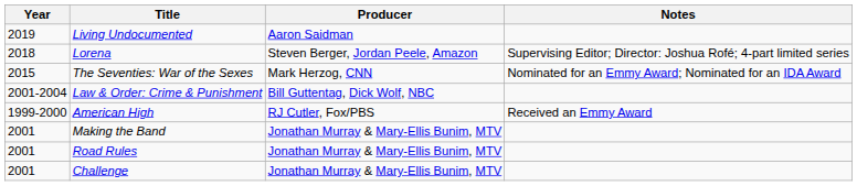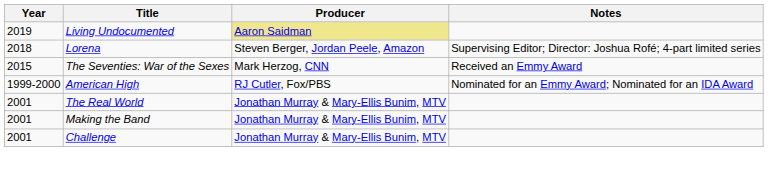 <table class="wikitable">
 <tr>
 <th>Year</th>
 <th>Title</th>
 <th>Producer</th>
 <th>Notes</th>
 </tr>
 <tr>
 <td>2019</td>
 <td><em><a href='#'>Living Undocumented</a></em></td>
-<td><a href='#'>Aaron Saidman</a></td>
+<td style="background: khaki;"><a href='#'>Aaron Saidman</a></td>
 <td></td>
 </tr>
 <tr>
 <td>2018</td>
 <td><em><a href='#'>Lorena</a></em></td>
 <td>Steven Berger, <a href='#'>Jordan Peele</a>, <a href='#'>Amazon</a></td>
 <td>Supervising Editor; Director: Joshua Rofé; 4-part limited series</td>
 </tr>
 <tr>
 <td>2015</td>
 <td><em>The Seventies: War of the Sexes</em></td>
 <td>Mark Herzog, <a href='#'>CNN</a></td>
-<td>Nominated for an <a href='#'>Emmy Award</a>; Nominated for an <a href='#'>IDA Award</a></td>
-</tr>
-<tr>
-<td>2001-2004</td>
-<td><a href='#'><em>Law & Order: Crime & Punishment</em></a></td>
-<td><a href='#'>Bill Guttentag</a>, <a href='#'>Dick Wolf</a>, <a href='#'>NBC</a></td>
-<td></td>
+<td>Received an <a href='#'>Emmy Award</a></td>
 </tr>
 <tr>
 <td>1999-2000</td>
 <td><a href='#'><em>American High</em></a></td>
 <td><a href='#'>RJ Cutler</a>, Fox/PBS</td>
-<td>Received an <a href='#'>Emmy Award</a></td>
+<td>Nominated for an <a href='#'>Emmy Award</a>; Nominated for an <a href='#'>IDA Award</a></td>
 </tr>
 <tr>
 <td>2001</td>
-<td><em>Making the Band</em></td>
+<td><em><a href='#'>The Real World</a></em></td>
 <td><a href='#'>Jonathan Murray</a> & <a href='#'>Mary-Ellis Bunim</a>, <a href='#'>MTV</a></td>
 <td></td>
 </tr>
 <tr>
 <td>2001</td>
-<td><em><a href='#'>Road Rules</a></em></td>
+<td><em>Making the Band</em></td>
 <td><a href='#'>Jonathan Murray</a> & <a href='#'>Mary-Ellis Bunim</a>, <a href='#'>MTV</a></td>
 <td></td>
 </tr>
 <tr>
 <td>2001</td>
 <td><a href='#'><em>Challenge</em></a></td>
 <td><a href='#'>Jonathan Murray</a> & <a href='#'>Mary-Ellis Bunim</a>, <a href='#'>MTV</a></td>
 <td></td>
 </tr>
 </table>
